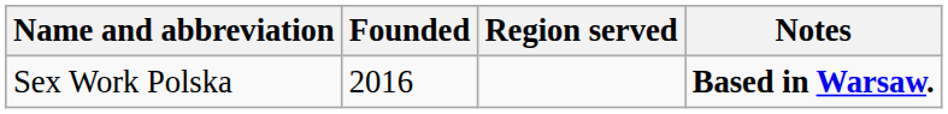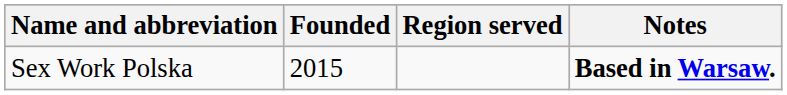 <table class="wikitable sortable">
 <tr>
 <th>Name and abbreviation</th>
 <th>Founded</th>
 <th>Region served</th>
 <th>Notes</th>
 </tr>
 <tr>
 <td>Sex Work Polska</td>
-<td>2016</td>
+<td>2015</td>
 <td></td>
 <td><strong>Based in <a href='#'>Warsaw</a>.</strong></td>
 </tr>
 </table>
